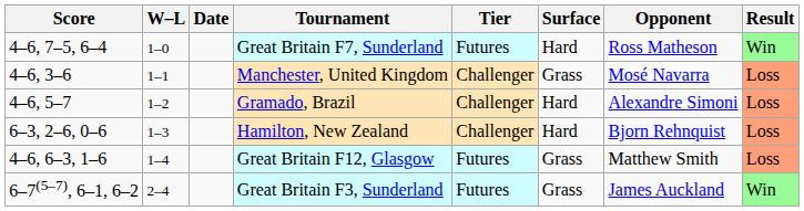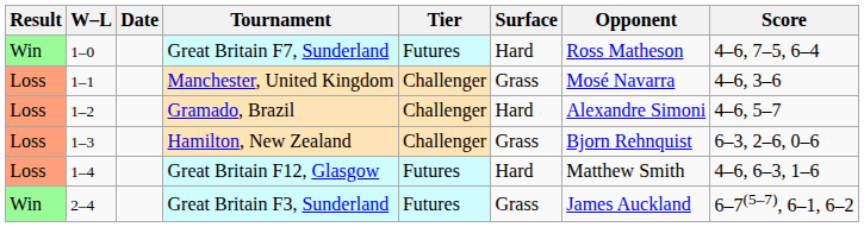 <table class="sortable wikitable">
 <tr>
-<th class="unsortable">Score</th>
+<th>Result</th>
 <th class="unsortable">W–L</th>
 <th>Date</th>
 <th>Tournament</th>
 <th>Tier</th>
 <th>Surface</th>
 <th>Opponent</th>
-<th>Result</th>
+<th class="unsortable">Score</th>
 </tr>
 <tr>
-<td>4–6, 7–5, 6–4</td>
+<td bgcolor=98FB98>Win</td>
 <td><small>1–0</small></td>
 <td></td>
 <td style="background:#cffcff;">Great Britain F7, <a href='#'>Sunderland</a></td>
 <td style="background:#cffcff;">Futures</td>
 <td>Hard</td>
 <td> <a href='#'>Ross Matheson</a></td>
-<td bgcolor=98FB98>Win</td>
+<td>4–6, 7–5, 6–4</td>
 </tr>
 <tr>
-<td>4–6, 3–6</td>
+<td bgcolor=FFA07A>Loss</td>
 <td><small>1–1</small></td>
 <td></td>
 <td style="background:moccasin;"><a href='#'>Manchester</a>, United Kingdom</td>
 <td style="background:moccasin;">Challenger</td>
 <td>Grass</td>
 <td> <a href='#'>Mosé Navarra</a></td>
-<td bgcolor=FFA07A>Loss</td>
+<td>4–6, 3–6</td>
 </tr>
 <tr>
-<td>4–6, 5–7</td>
+<td bgcolor=FFA07A>Loss</td>
 <td><small>1–2</small></td>
 <td></td>
 <td style="background:moccasin;"><a href='#'>Gramado</a>, Brazil</td>
 <td style="background:moccasin;">Challenger</td>
 <td>Hard</td>
 <td> <a href='#'>Alexandre Simoni</a></td>
-<td bgcolor=FFA07A>Loss</td>
+<td>4–6, 5–7</td>
 </tr>
 <tr>
-<td>6–3, 2–6, 0–6</td>
+<td bgcolor=FFA07A>Loss</td>
 <td><small>1–3</small></td>
 <td></td>
 <td style="background:moccasin;"><a href='#'>Hamilton</a>, New Zealand</td>
 <td style="background:moccasin;">Challenger</td>
-<td>Hard</td>
+<td>Grass</td>
 <td> <a href='#'>Bjorn Rehnquist</a></td>
-<td bgcolor=FFA07A>Loss</td>
+<td>6–3, 2–6, 0–6</td>
 </tr>
 <tr>
-<td>4–6, 6–3, 1–6</td>
+<td bgcolor=FFA07A>Loss</td>
 <td><small>1–4</small></td>
 <td></td>
 <td style="background:#cffcff;">Great Britain F12, <a href='#'>Glasgow</a></td>
 <td style="background:#cffcff;">Futures</td>
-<td>Grass</td>
+<td>Hard</td>
 <td> Matthew Smith</td>
-<td bgcolor=FFA07A>Loss</td>
+<td>4–6, 6–3, 1–6</td>
 </tr>
 <tr>
-<td>6–7<sup>(5–7)</sup>, 6–1, 6–2</td>
+<td bgcolor=98FB98>Win</td>
 <td><small>2–4</small></td>
 <td></td>
 <td style="background:#cffcff;">Great Britain F3, <a href='#'>Sunderland</a></td>
 <td style="background:#cffcff;">Futures</td>
 <td>Grass</td>
 <td> <a href='#'>James Auckland</a></td>
-<td bgcolor=98FB98>Win</td>
+<td>6–7<sup>(5–7)</sup>, 6–1, 6–2</td>
 </tr>
 </table>
